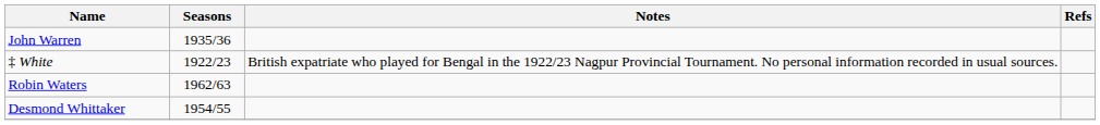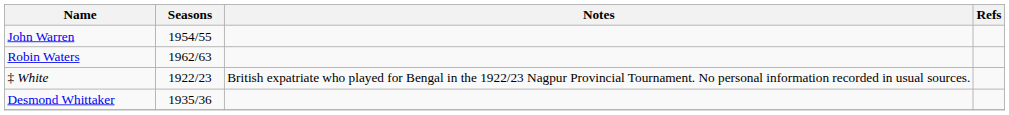 <table class="wikitable">
 <tr>
 <th style="width:175px">Name</th>
 <th style="width:75px">Seasons</th>
 <th>Notes</th>
 <th>Refs</th>
 </tr>
 <tr>
 <td><a href='#'>John Warren</a></td>
-<td align="center">1935/36</td>
+<td align="center">1954/55</td>
+<td></td>
+<td></td>
+</tr>
+<tr>
+<td><a href='#'>Robin Waters</a></td>
+<td align="center">1962/63</td>
 <td></td>
 <td></td>
 </tr>
 <tr>
 <td>‡ <em>White</em></td>
 <td align="center">1922/23</td>
 <td>British expatriate who played for Bengal in the 1922/23 Nagpur Provincial Tournament. No personal information recorded in usual sources.</td>
 <td></td>
 </tr>
 <tr>
-<td><a href='#'>Robin Waters</a></td>
-<td align="center">1962/63</td>
-<td></td>
-<td></td>
-</tr>
-<tr>
 <td><a href='#'>Desmond Whittaker</a></td>
-<td align="center">1954/55</td>
+<td align="center">1935/36</td>
 <td></td>
 <td></td>
 </tr>
 <tr>
 </tr>
 </table>
